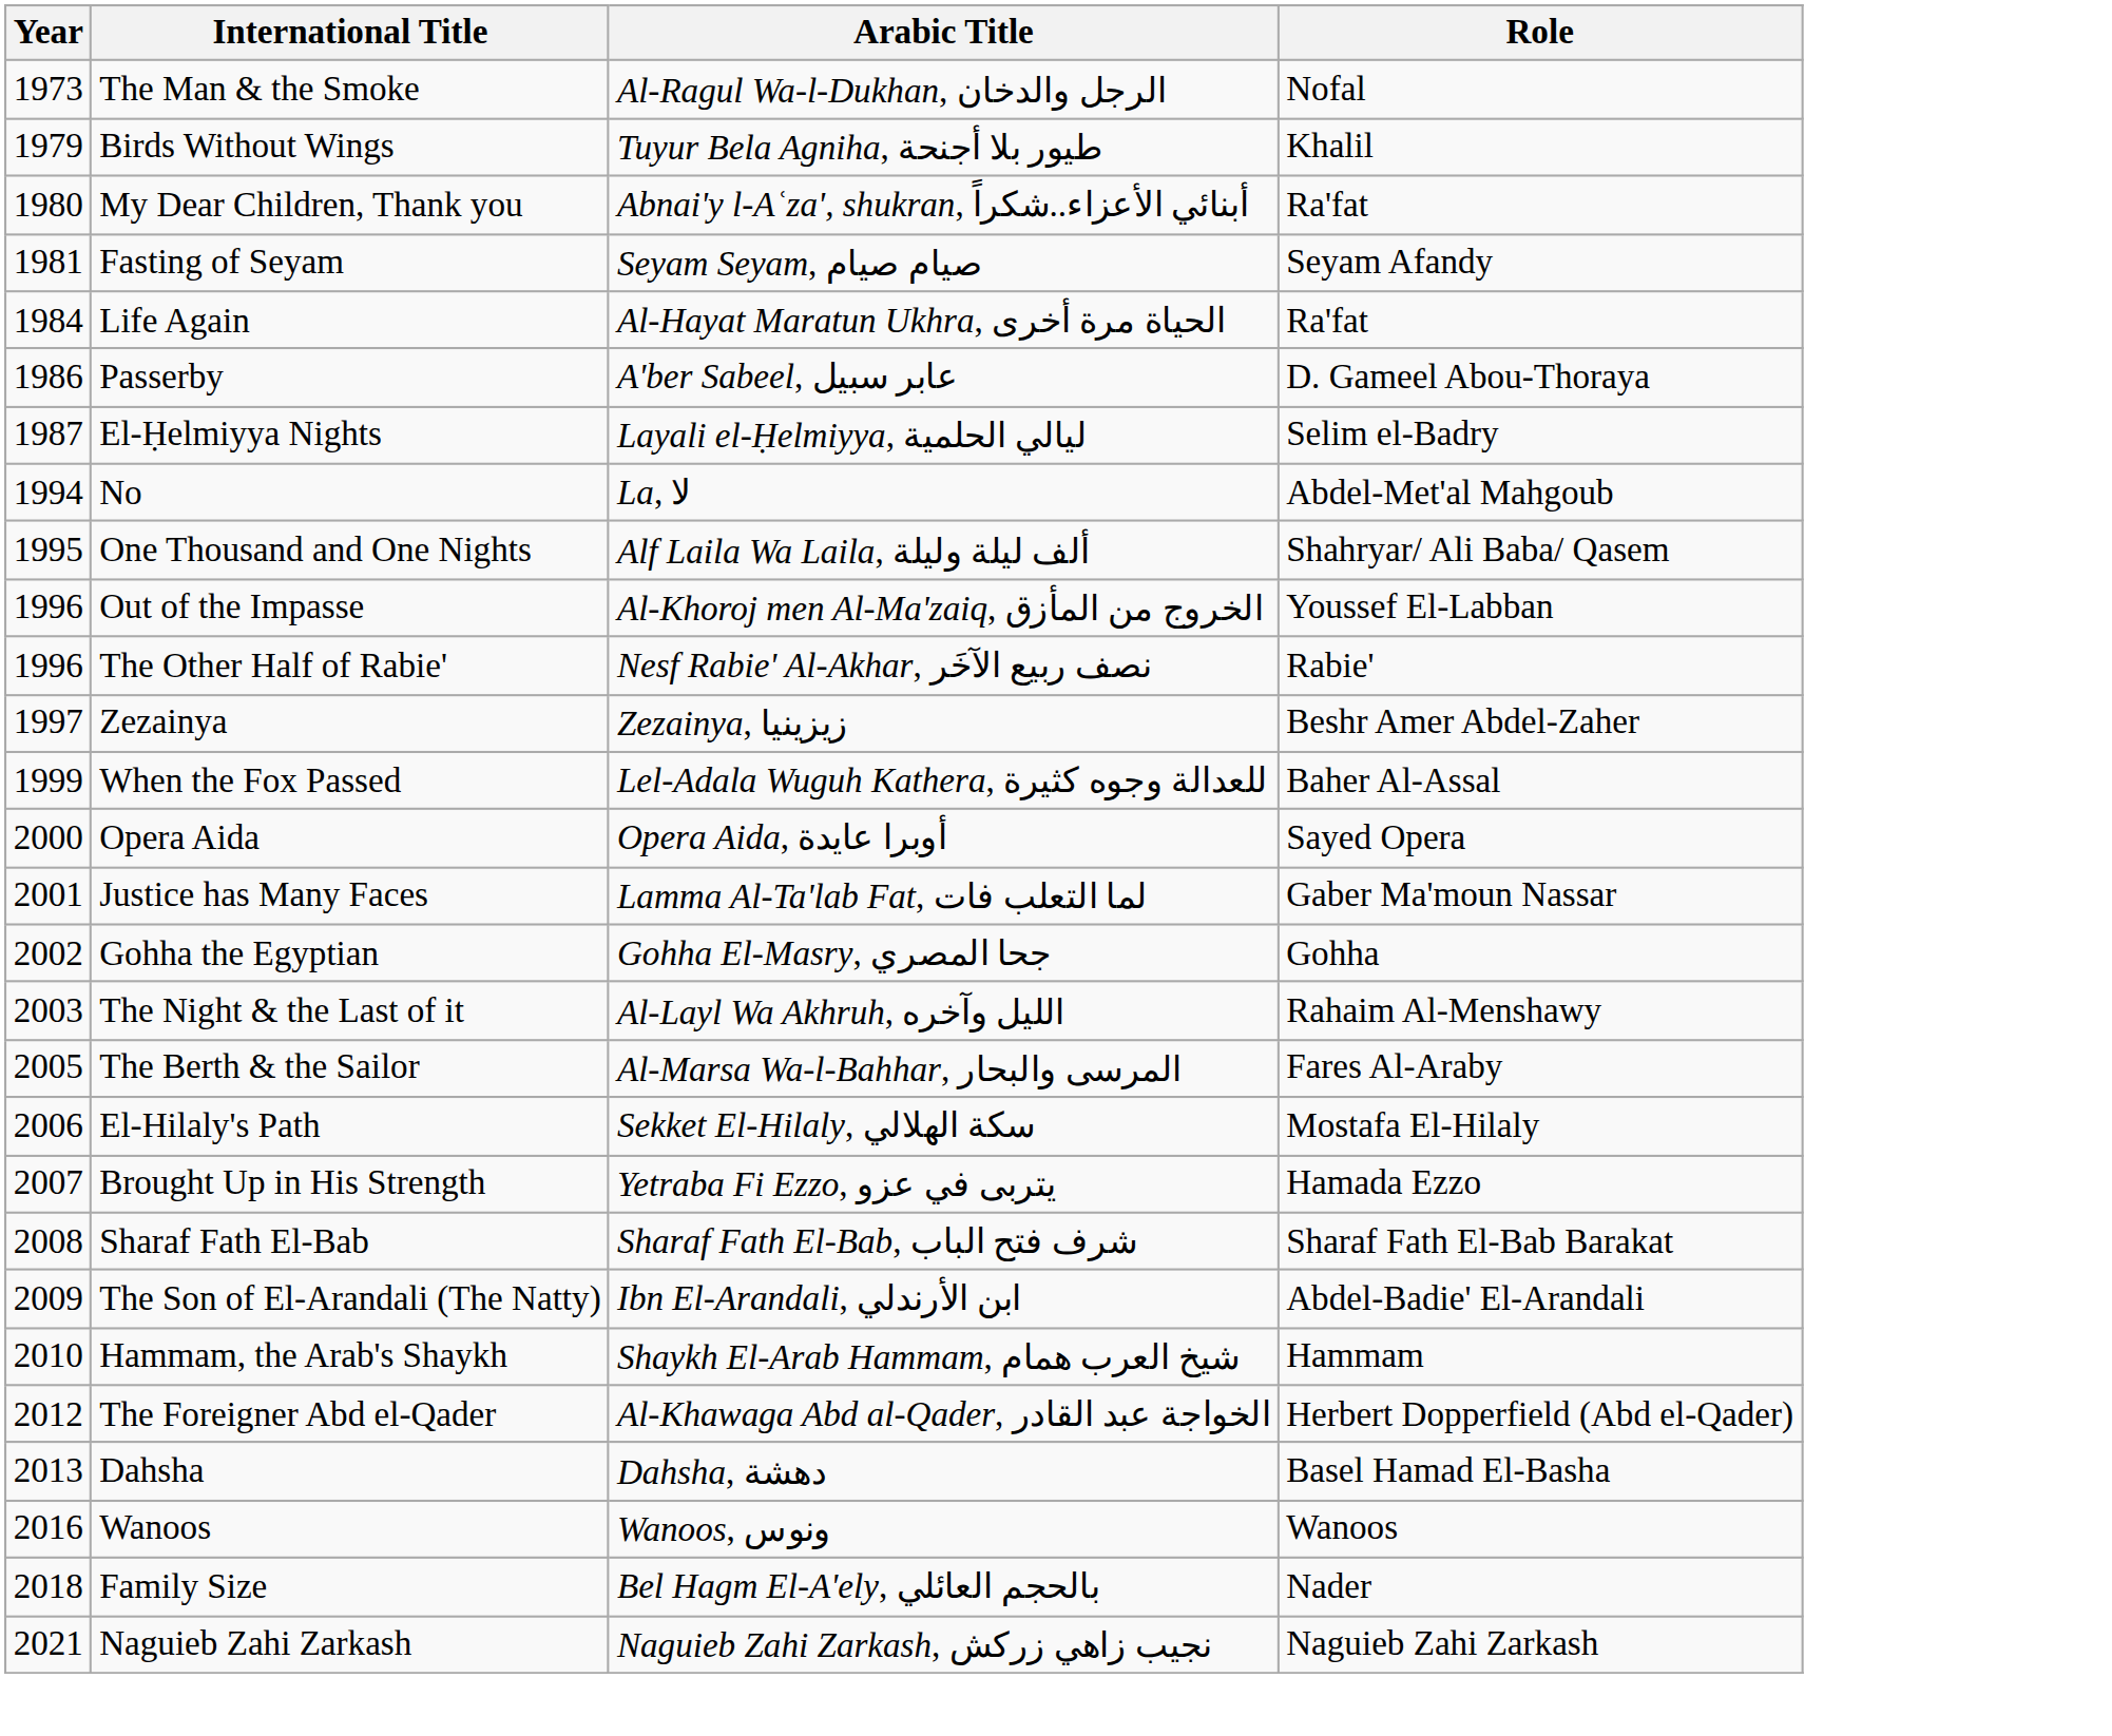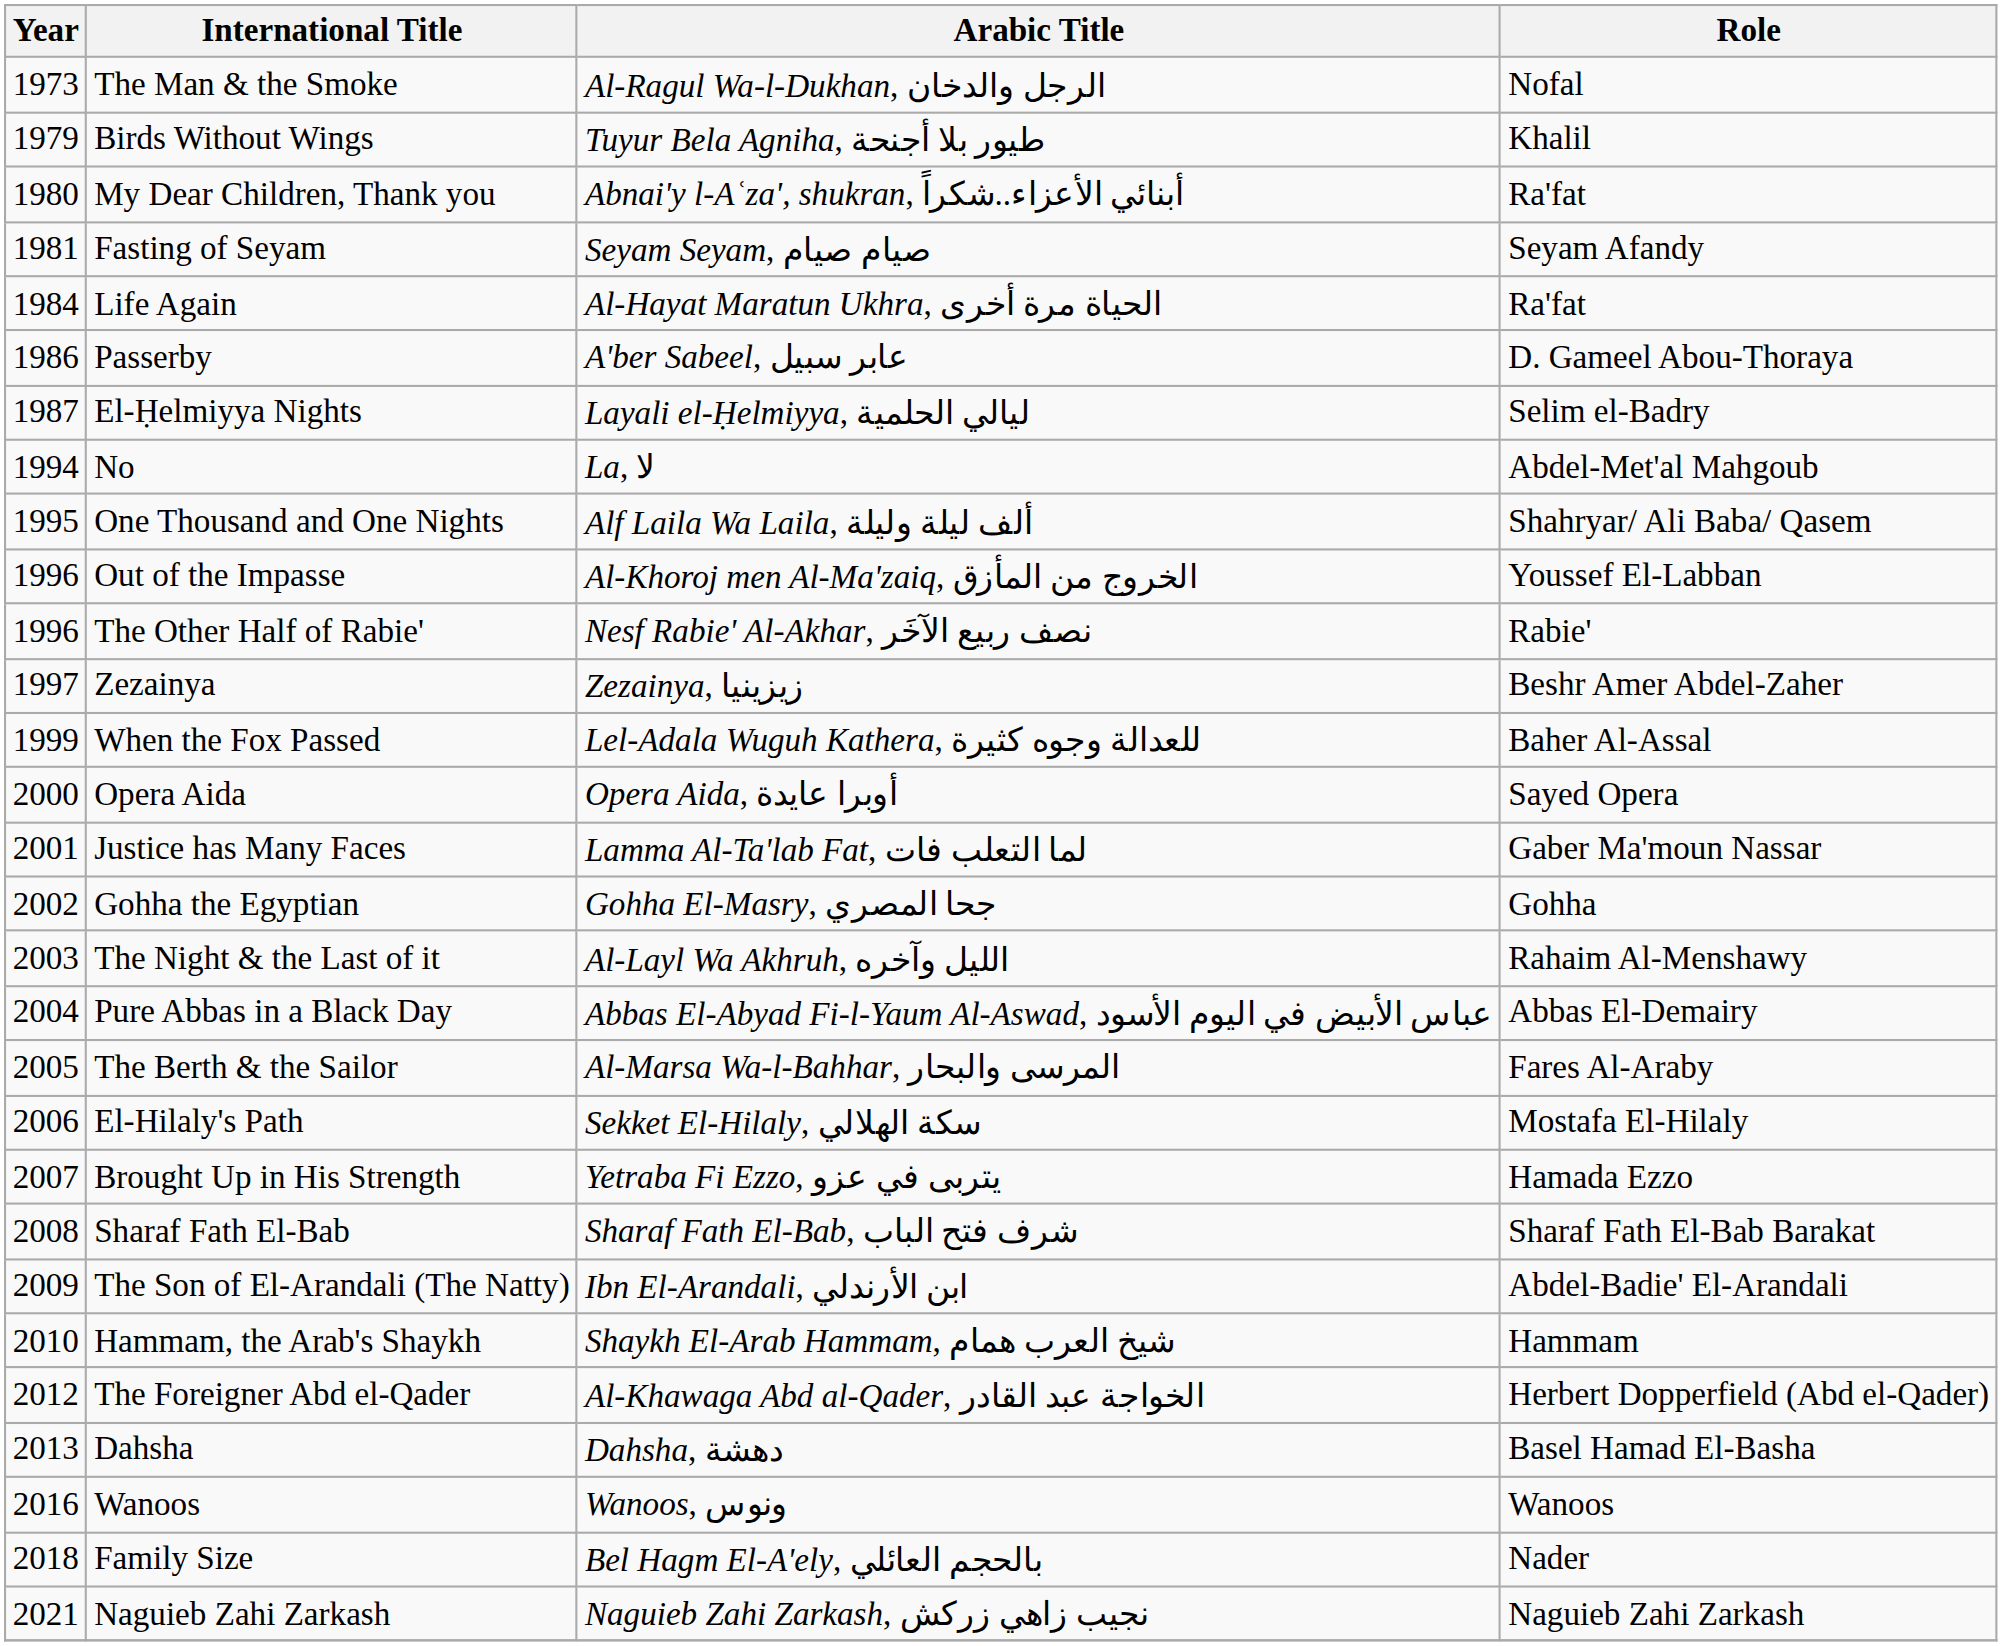 <table class="wikitable">
 <tr>
 <th>Year</th>
 <th>International Title</th>
 <th>Arabic Title</th>
 <th>Role</th>
 </tr>
 <tr>
 <td>1973</td>
 <td>The Man & the Smoke</td>
 <td><em>Al-Ragul Wa-l-Dukhan</em>, الرجل والدخان</td>
 <td>Nofal</td>
 </tr>
 <tr>
 <td>1979</td>
 <td>Birds Without Wings</td>
 <td><em>Tuyur Bela Agniha</em>, طيور بلا أجنحة</td>
 <td>Khalil</td>
 </tr>
 <tr>
 <td>1980</td>
 <td>My Dear Children, Thank you</td>
 <td><em>Abnai'y l-Aʿza', shukran</em>, أبنائي الأعزاء..شكراً</td>
 <td>Ra'fat</td>
 </tr>
 <tr>
 <td>1981</td>
 <td>Fasting of Seyam</td>
 <td><em>Seyam Seyam</em>, صيام صيام</td>
 <td>Seyam Afandy</td>
 </tr>
 <tr>
 <td>1984</td>
 <td>Life Again</td>
 <td><em>Al-Hayat Maratun Ukhra</em>, الحياة مرة أخرى</td>
 <td>Ra'fat</td>
 </tr>
 <tr>
 <td>1986</td>
 <td>Passerby</td>
 <td><em>A'ber Sabeel</em>, عابر سبيل</td>
 <td>D. Gameel Abou-Thoraya</td>
 </tr>
 <tr>
 <td>1987</td>
 <td>El-Ḥelmiyya Nights</td>
 <td><em>Layali el-Ḥelmiyya</em>, ليالي الحلمية</td>
 <td>Selim el-Badry</td>
 </tr>
 <tr>
 <td>1994</td>
 <td>No</td>
 <td><em>La</em>, لا</td>
 <td>Abdel-Met'al Mahgoub</td>
 </tr>
 <tr>
 <td>1995</td>
 <td>One Thousand and One Nights</td>
 <td><em>Alf Laila Wa Laila</em>, ألف ليلة وليلة</td>
 <td>Shahryar/ Ali Baba/ Qasem</td>
 </tr>
 <tr>
 <td>1996</td>
 <td>Out of the Impasse</td>
 <td><em>Al-Khoroj men Al-Ma'zaiq</em>, الخروج من المأزق</td>
 <td>Youssef El-Labban</td>
 </tr>
 <tr>
 <td>1996</td>
 <td>The Other Half of Rabie'</td>
 <td><em>Nesf Rabie' Al-Akhar</em>, نصف ربيع الآخَر</td>
 <td>Rabie'</td>
 </tr>
 <tr>
 <td>1997</td>
 <td>Zezainya</td>
 <td><em>Zezainya</em>, زيزينيا</td>
 <td>Beshr Amer Abdel-Zaher</td>
 </tr>
 <tr>
 <td>1999</td>
 <td>When the Fox Passed</td>
 <td><em>Lel-Adala Wuguh Kathera</em>, للعدالة وجوه كثيرة</td>
 <td>Baher Al-Assal</td>
 </tr>
 <tr>
 <td>2000</td>
 <td>Opera Aida</td>
 <td><em>Opera Aida</em>, أوبرا عايدة</td>
 <td>Sayed Opera</td>
 </tr>
 <tr>
 <td>2001</td>
 <td>Justice has Many Faces</td>
 <td><em>Lamma Al-Ta'lab Fat</em>, لما التعلب فات</td>
 <td>Gaber Ma'moun Nassar</td>
 </tr>
 <tr>
 <td>2002</td>
 <td>Gohha the Egyptian</td>
 <td><em>Gohha El-Masry</em>, جحا المصري</td>
 <td>Gohha</td>
 </tr>
 <tr>
 <td>2003</td>
 <td>The Night & the Last of it</td>
 <td><em>Al-Layl Wa Akhruh</em>, الليل وآخره</td>
 <td>Rahaim Al-Menshawy</td>
 </tr>
 <tr>
+<td>2004</td>
+<td>Pure Abbas in a Black Day</td>
+<td><em>Abbas El-Abyad Fi-l-Yaum Al-Aswad</em>, عباس الأبيض في اليوم الأسود</td>
+<td>Abbas El-Demairy</td>
+</tr>
+<tr>
 <td>2005</td>
 <td>The Berth & the Sailor</td>
 <td><em>Al-Marsa Wa-l-Bahhar</em>, المرسى والبحار</td>
 <td>Fares Al-Araby</td>
 </tr>
 <tr>
 <td>2006</td>
 <td>El-Hilaly's Path</td>
 <td><em>Sekket El-Hilaly</em>, سكة الهلالي</td>
 <td>Mostafa El-Hilaly</td>
 </tr>
 <tr>
 <td>2007</td>
 <td>Brought Up in His Strength</td>
 <td><em>Yetraba Fi Ezzo</em>, يتربى في عزو</td>
 <td>Hamada Ezzo</td>
 </tr>
 <tr>
 <td>2008</td>
 <td>Sharaf Fath El-Bab</td>
 <td><em>Sharaf Fath El-Bab</em>, شرف فتح الباب</td>
 <td>Sharaf Fath El-Bab Barakat</td>
 </tr>
 <tr>
 <td>2009</td>
 <td>The Son of El-Arandali (The Natty)</td>
 <td><em>Ibn El-Arandali</em>, ابن الأرندلي</td>
 <td>Abdel-Badie' El-Arandali</td>
 </tr>
 <tr>
 <td>2010</td>
 <td>Hammam, the Arab's Shaykh</td>
 <td><em>Shaykh El-Arab Hammam</em>, شيخ العرب همام</td>
 <td>Hammam</td>
 </tr>
 <tr>
 <td>2012</td>
 <td>The Foreigner Abd el-Qader</td>
 <td><em>Al-Khawaga Abd al-Qader</em>, الخواجة عبد القادر</td>
 <td>Herbert Dopperfield (Abd el-Qader)</td>
 </tr>
 <tr>
 <td>2013</td>
 <td>Dahsha</td>
 <td><em>Dahsha</em>, دهشة</td>
 <td>Basel Hamad El-Basha</td>
 </tr>
 <tr>
 <td>2016</td>
 <td>Wanoos</td>
 <td><em>Wanoos</em>, ونوس</td>
 <td>Wanoos</td>
 </tr>
 <tr>
 <td>2018</td>
 <td>Family Size</td>
 <td><em>Bel Hagm El-A'ely</em>, بالحجم العائلي</td>
 <td>Nader</td>
 </tr>
 <tr>
 <td>2021</td>
 <td>Naguieb Zahi Zarkash</td>
 <td><em>Naguieb Zahi Zarkash</em>, نجيب زاهي زركش</td>
 <td>Naguieb Zahi Zarkash</td>
 </tr>
 <tr>
 </tr>
 </table>
